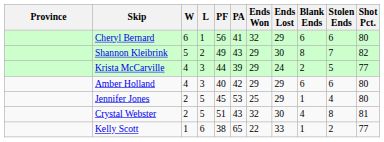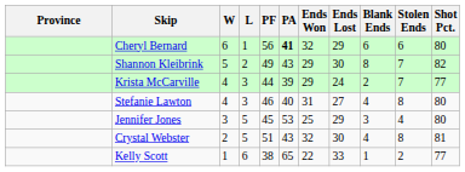 <table class="wikitable">
 <tr>
 <th bgcolor="#efefef" width="140">Province</th>
 <th bgcolor="#efefef" width="140">Skip</th>
 <th bgcolor="#efefef" width="20">W</th>
 <th bgcolor="#efefef" width="20">L</th>
 <th bgcolor="#efefef" width="20">PF</th>
 <th bgcolor="#efefef" width="20">PA</th>
 <th bgcolor="#efefef" width="20">Ends <br> Won</th>
 <th bgcolor="#efefef" width="20">Ends <br> Lost</th>
 <th bgcolor="#efefef" width="20">Blank <br> Ends</th>
 <th bgcolor="#efefef" width="20">Stolen <br> Ends</th>
 <th bgcolor="#efefef" width="20">Shot <br> Pct.</th>
 </tr>
 <tr bgcolor="#ccffcc">
 <td></td>
 <td><a href='#'>Cheryl Bernard</a></td>
 <td>6</td>
 <td>1</td>
 <td>56</td>
-<td>41</td>
+<td><strong>41</strong></td>
 <td>32</td>
 <td>29</td>
 <td>6</td>
 <td>6</td>
 <td>80</td>
 </tr>
 <tr bgcolor="#ccffcc">
 <td></td>
 <td><a href='#'>Shannon Kleibrink</a></td>
 <td>5</td>
 <td>2</td>
 <td>49</td>
 <td>43</td>
 <td>29</td>
 <td>30</td>
 <td>8</td>
 <td>7</td>
 <td>82</td>
 </tr>
 <tr bgcolor="#ccffcc">
 <td></td>
 <td><a href='#'>Krista McCarville</a></td>
 <td>4</td>
 <td>3</td>
 <td>44</td>
 <td>39</td>
 <td>29</td>
 <td>24</td>
 <td>2</td>
-<td>5</td>
+<td>7</td>
 <td>77</td>
 </tr>
 <tr>
 <td></td>
-<td><a href='#'>Amber Holland</a></td>
+<td><a href='#'>Stefanie Lawton</a></td>
 <td>4</td>
 <td>3</td>
+<td>46</td>
 <td>40</td>
-<td>42</td>
-<td>29</td>
-<td>29</td>
-<td>6</td>
-<td>6</td>
+<td>31</td>
+<td>27</td>
+<td>4</td>
+<td>8</td>
 <td>80</td>
 </tr>
 <tr>
 <td></td>
 <td><a href='#'>Jennifer Jones</a></td>
-<td>2</td>
+<td>3</td>
 <td>5</td>
 <td>45</td>
 <td>53</td>
 <td>25</td>
 <td>29</td>
-<td>1</td>
+<td>3</td>
 <td>4</td>
 <td>80</td>
 </tr>
 <tr>
 <td></td>
 <td><a href='#'>Crystal Webster</a></td>
 <td>2</td>
 <td>5</td>
 <td>51</td>
 <td>43</td>
 <td>32</td>
 <td>30</td>
 <td>4</td>
 <td>8</td>
 <td>81</td>
 </tr>
 <tr>
 <td></td>
 <td><a href='#'>Kelly Scott</a></td>
 <td>1</td>
 <td>6</td>
 <td>38</td>
 <td>65</td>
 <td>22</td>
 <td>33</td>
 <td>1</td>
 <td>2</td>
 <td>77</td>
 </tr>
 </table>
